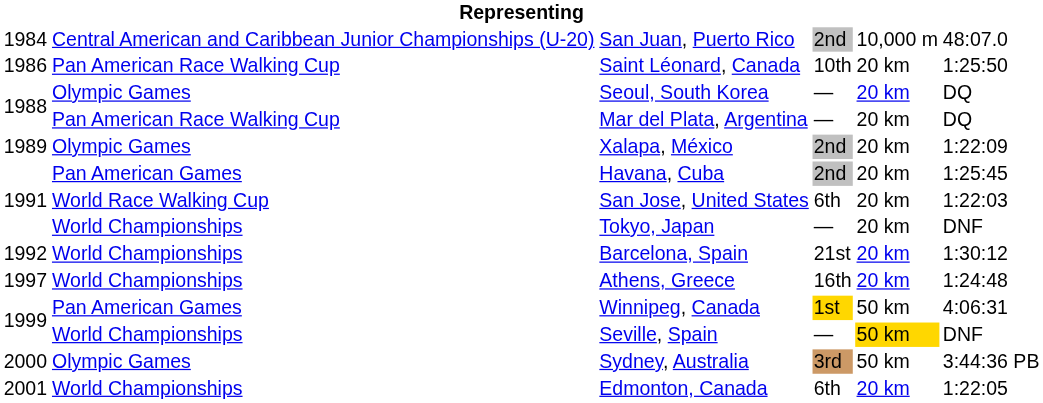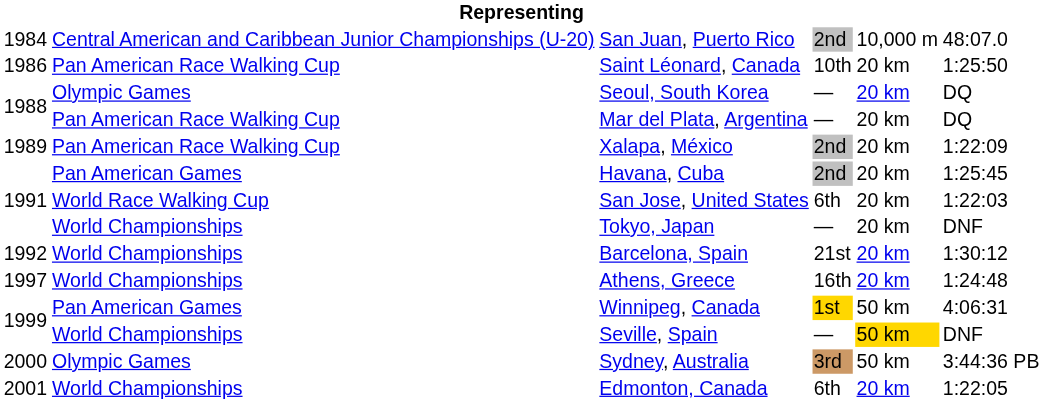 <table>
 <tr>
 <th colspan="6">Representing </th>
 </tr>
 <tr>
 <td>1984</td>
 <td><a href='#'>Central American and Caribbean Junior Championships (U-20)</a></td>
 <td><a href='#'>San Juan</a>, <a href='#'>Puerto Rico</a></td>
 <td bgcolor=silver>2nd</td>
 <td>10,000 m</td>
 <td>48:07.0</td>
 </tr>
 <tr>
 <td>1986</td>
 <td><a href='#'>Pan American Race Walking Cup</a></td>
 <td><a href='#'>Saint Léonard</a>, <a href='#'>Canada</a></td>
 <td>10th</td>
 <td>20 km</td>
 <td>1:25:50</td>
 </tr>
 <tr>
 <td rowspan=2>1988</td>
 <td><a href='#'>Olympic Games</a></td>
 <td><a href='#'>Seoul, South Korea</a></td>
 <td>—</td>
 <td><a href='#'>20 km</a></td>
 <td>DQ</td>
 </tr>
 <tr>
 <td><a href='#'>Pan American Race Walking Cup</a></td>
 <td><a href='#'>Mar del Plata</a>, <a href='#'>Argentina</a></td>
 <td>—</td>
 <td>20 km</td>
 <td>DQ</td>
 </tr>
 <tr>
 <td>1989</td>
-<td><a href='#'>Olympic Games</a></td>
+<td><a href='#'>Pan American Race Walking Cup</a></td>
 <td><a href='#'>Xalapa</a>, <a href='#'>México</a></td>
 <td bgcolor=silver>2nd</td>
 <td>20 km</td>
 <td>1:22:09</td>
 </tr>
 <tr>
 <td rowspan=3>1991</td>
 <td><a href='#'>Pan American Games</a></td>
 <td><a href='#'>Havana</a>, <a href='#'>Cuba</a></td>
 <td bgcolor="silver">2nd</td>
 <td>20 km</td>
 <td>1:25:45</td>
 </tr>
 <tr>
 <td><a href='#'>World Race Walking Cup</a></td>
 <td><a href='#'>San Jose</a>, <a href='#'>United States</a></td>
 <td>6th</td>
 <td>20 km</td>
 <td>1:22:03</td>
 </tr>
 <tr>
 <td><a href='#'>World Championships</a></td>
 <td><a href='#'>Tokyo, Japan</a></td>
 <td>—</td>
 <td>20 km</td>
 <td>DNF</td>
 </tr>
 <tr>
 <td>1992</td>
 <td><a href='#'>World Championships</a></td>
 <td><a href='#'>Barcelona, Spain</a></td>
 <td>21st</td>
 <td><a href='#'>20 km</a></td>
 <td>1:30:12</td>
 </tr>
 <tr>
 <td>1997</td>
 <td><a href='#'>World Championships</a></td>
 <td><a href='#'>Athens, Greece</a></td>
 <td>16th</td>
 <td><a href='#'>20 km</a></td>
 <td>1:24:48</td>
 </tr>
 <tr>
 <td rowspan=2>1999</td>
 <td><a href='#'>Pan American Games</a></td>
 <td><a href='#'>Winnipeg</a>, <a href='#'>Canada</a></td>
 <td bgcolor="gold">1st</td>
 <td>50 km</td>
 <td>4:06:31</td>
 </tr>
 <tr>
 <td><a href='#'>World Championships</a></td>
 <td><a href='#'>Seville</a>, <a href='#'>Spain</a></td>
 <td>—</td>
 <td style="background: gold;">50 km</td>
 <td>DNF</td>
 </tr>
 <tr>
 <td>2000</td>
 <td><a href='#'>Olympic Games</a></td>
 <td><a href='#'>Sydney</a>, <a href='#'>Australia</a></td>
 <td bgcolor="cc9966">3rd</td>
 <td>50 km</td>
 <td>3:44:36 PB</td>
 </tr>
 <tr>
 <td>2001</td>
 <td><a href='#'>World Championships</a></td>
 <td><a href='#'>Edmonton, Canada</a></td>
 <td>6th</td>
 <td><a href='#'>20 km</a></td>
 <td>1:22:05</td>
 </tr>
 </table>
